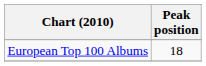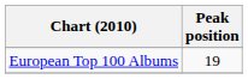 <table class="wikitable sortable">
 <tr>
 <th>Chart (2010)</th>
 <th>Peak<br>position</th>
 </tr>
 <tr>
 </tr>
 <tr>
 </tr>
 <tr>
 </tr>
 <tr>
 <td><a href='#'>European Top 100 Albums</a></td>
-<td style="text-align:center;">18</td>
+<td style="text-align:center;">19</td>
 </tr>
 <tr>
 </tr>
 <tr>
 </tr>
 <tr>
 </tr>
 <tr>
 </tr>
 <tr>
 </tr>
 <tr>
 </tr>
 <tr>
 </tr>
 </table>
